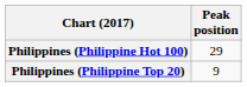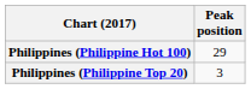 <table class="wikitable sortable plainrowheaders" style="text-align:center">
 <tr>
 <th scope="col">Chart (2017)</th>
 <th scope="col">Peak<br> position</th>
 </tr>
 <tr>
 <th scope="row">Philippines (<a href='#'>Philippine Hot 100</a>)</th>
 <td>29</td>
 </tr>
 <tr>
 <th scope="row">Philippines (<a href='#'>Philippine Top 20</a>)</th>
-<td>9</td>
+<td>3</td>
 </tr>
 </table>
